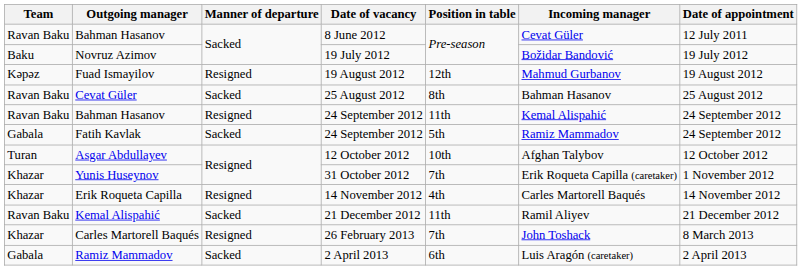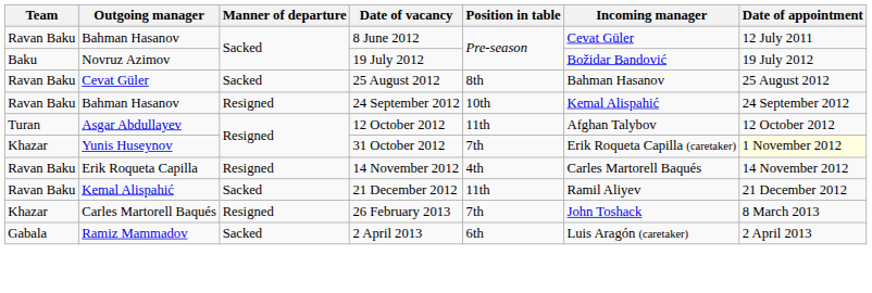 <table class="wikitable">
 <tr>
 <th>Team</th>
 <th>Outgoing manager</th>
 <th>Manner of departure</th>
 <th>Date of vacancy</th>
 <th>Position in table</th>
 <th>Incoming manager</th>
 <th>Date of appointment</th>
 </tr>
 <tr>
 <td>Ravan Baku</td>
 <td> Bahman Hasanov</td>
 <td rowspan="2">Sacked</td>
 <td>8 June 2012</td>
 <td rowspan=2><em>Pre-season</em></td>
 <td> <a href='#'>Cevat Güler</a></td>
 <td>12 July 2011</td>
 </tr>
 <tr>
 <td>Baku</td>
 <td> Novruz Azimov</td>
 <td>19 July 2012</td>
 <td> <a href='#'>Božidar Bandović</a></td>
 <td>19 July 2012</td>
 </tr>
 <tr>
-<td>Kəpəz</td>
-<td> Fuad Ismayilov</td>
-<td>Resigned</td>
-<td>19 August 2012</td>
-<td>12th</td>
-<td> <a href='#'>Mahmud Gurbanov</a></td>
-<td>19 August 2012</td>
-</tr>
-<tr>
 <td>Ravan Baku</td>
 <td> <a href='#'>Cevat Güler</a></td>
 <td>Sacked</td>
 <td>25 August 2012</td>
 <td>8th</td>
 <td> Bahman Hasanov</td>
 <td>25 August 2012</td>
 </tr>
 <tr>
 <td>Ravan Baku</td>
 <td> Bahman Hasanov</td>
 <td>Resigned</td>
 <td>24 September 2012</td>
-<td>11th</td>
+<td>10th</td>
 <td> <a href='#'>Kemal Alispahić</a></td>
-<td>24 September 2012</td>
-</tr>
-<tr>
-<td>Gabala</td>
-<td> Fatih Kavlak</td>
-<td>Sacked</td>
-<td>24 September 2012</td>
-<td>5th</td>
-<td> <a href='#'>Ramiz Mammadov</a></td>
 <td>24 September 2012</td>
 </tr>
 <tr>
 <td>Turan</td>
 <td> <a href='#'>Asgar Abdullayev</a></td>
 <td rowspan="2">Resigned</td>
 <td>12 October 2012</td>
-<td>10th</td>
+<td>11th</td>
 <td> Afghan Talybov</td>
 <td>12 October 2012</td>
 </tr>
 <tr>
 <td>Khazar</td>
 <td> <a href='#'>Yunis Huseynov</a></td>
 <td>31 October 2012</td>
 <td>7th</td>
 <td> Erik Roqueta Capilla <small>(caretaker)</small></td>
-<td>1 November 2012</td>
+<td style="background: lightyellow;">1 November 2012</td>
 </tr>
 <tr>
-<td>Khazar</td>
+<td>Ravan Baku</td>
 <td> Erik Roqueta Capilla</td>
 <td>Resigned</td>
 <td>14 November 2012</td>
 <td>4th</td>
 <td> Carles Martorell Baqués</td>
 <td>14 November 2012</td>
 </tr>
 <tr>
 <td>Ravan Baku</td>
 <td> <a href='#'>Kemal Alispahić</a></td>
 <td>Sacked</td>
 <td>21 December 2012</td>
 <td>11th</td>
 <td> Ramil Aliyev</td>
 <td>21 December 2012</td>
 </tr>
 <tr>
 <td>Khazar</td>
 <td> Carles Martorell Baqués</td>
 <td>Resigned</td>
 <td>26 February 2013</td>
 <td>7th</td>
 <td> <a href='#'>John Toshack</a></td>
 <td>8 March 2013</td>
 </tr>
 <tr>
 <td>Gabala</td>
 <td> <a href='#'>Ramiz Mammadov</a></td>
 <td>Sacked</td>
 <td>2 April 2013</td>
 <td>6th</td>
 <td> Luis Aragón <small>(caretaker)</small></td>
 <td>2 April 2013</td>
 </tr>
 </table>
